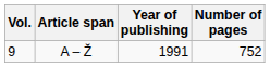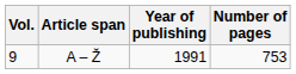 <table class="wikitable">
 <tr>
 <th>Vol.</th>
 <th>Article span</th>
 <th>Year of<br>publishing</th>
 <th>Number of<br>pages</th>
 </tr>
 <tr>
 <td>9</td>
 <td align="center">A – Ž</td>
 <td align="right">1991</td>
-<td align="right">752</td>
+<td align="right">753</td>
 </tr>
 </table>
